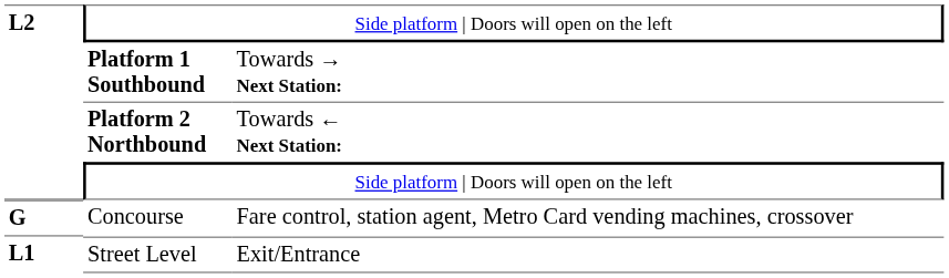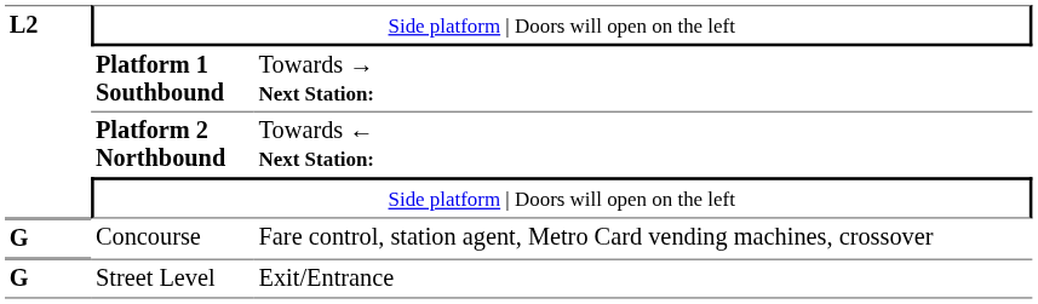 <table table border=0 cellspacing=0 cellpadding=3>
 <tr>
 <td style="border-top:solid 1px grey;border-bottom:solid 1px grey;" width=50 rowspan=4 valign=top><strong>L2</strong></td>
 <td style="border-top:solid 1px grey;border-right:solid 2px black;border-left:solid 2px black;border-bottom:solid 2px black;text-align:center;" colspan=2><small><a href='#'>Side platform</a> | Doors will open on the left </small></td>
 </tr>
 <tr>
 <td style="border-bottom:solid 1px grey;" width=100><span><strong>Platform 1</strong><br><strong>Southbound</strong></span></td>
 <td style="border-bottom:solid 1px grey;" width=500>Towards → <br><small><strong>Next Station:</strong> </small></td>
 </tr>
 <tr>
 <td><span><strong>Platform 2</strong><br><strong>Northbound</strong></span></td>
 <td><span></span>Towards ← <br><small><strong>Next Station:</strong> </small></td>
 </tr>
 <tr>
 <td style="border-top:solid 2px black;border-right:solid 2px black;border-left:solid 2px black;border-bottom:solid 1px grey;" colspan=2  align=center><small><a href='#'>Side platform</a> | Doors will open on the left </small></td>
 </tr>
 <tr>
 <td style="border-bottom:solid 1px grey;border-top:solid 1px grey;" width=50 valign=top><strong>G</strong></td>
 <td valign=top>Concourse</td>
 <td valign=top>Fare control, station agent, Metro Card vending machines, crossover</td>
 </tr>
 <tr>
-<td valign=top><strong>L1</strong></td>
+<td style="border-bottom:solid 1px grey;border-top:solid 1px grey;" width=50 valign=top><strong>G</strong></td>
 <td style="border-top:solid 1px grey;border-bottom:solid 1px grey;" width=100 valign=top>Street Level</td>
 <td style="border-top:solid 1px grey;border-bottom:solid 1px grey;" width=500 valign=top>Exit/Entrance</td>
 </tr>
 </table>
